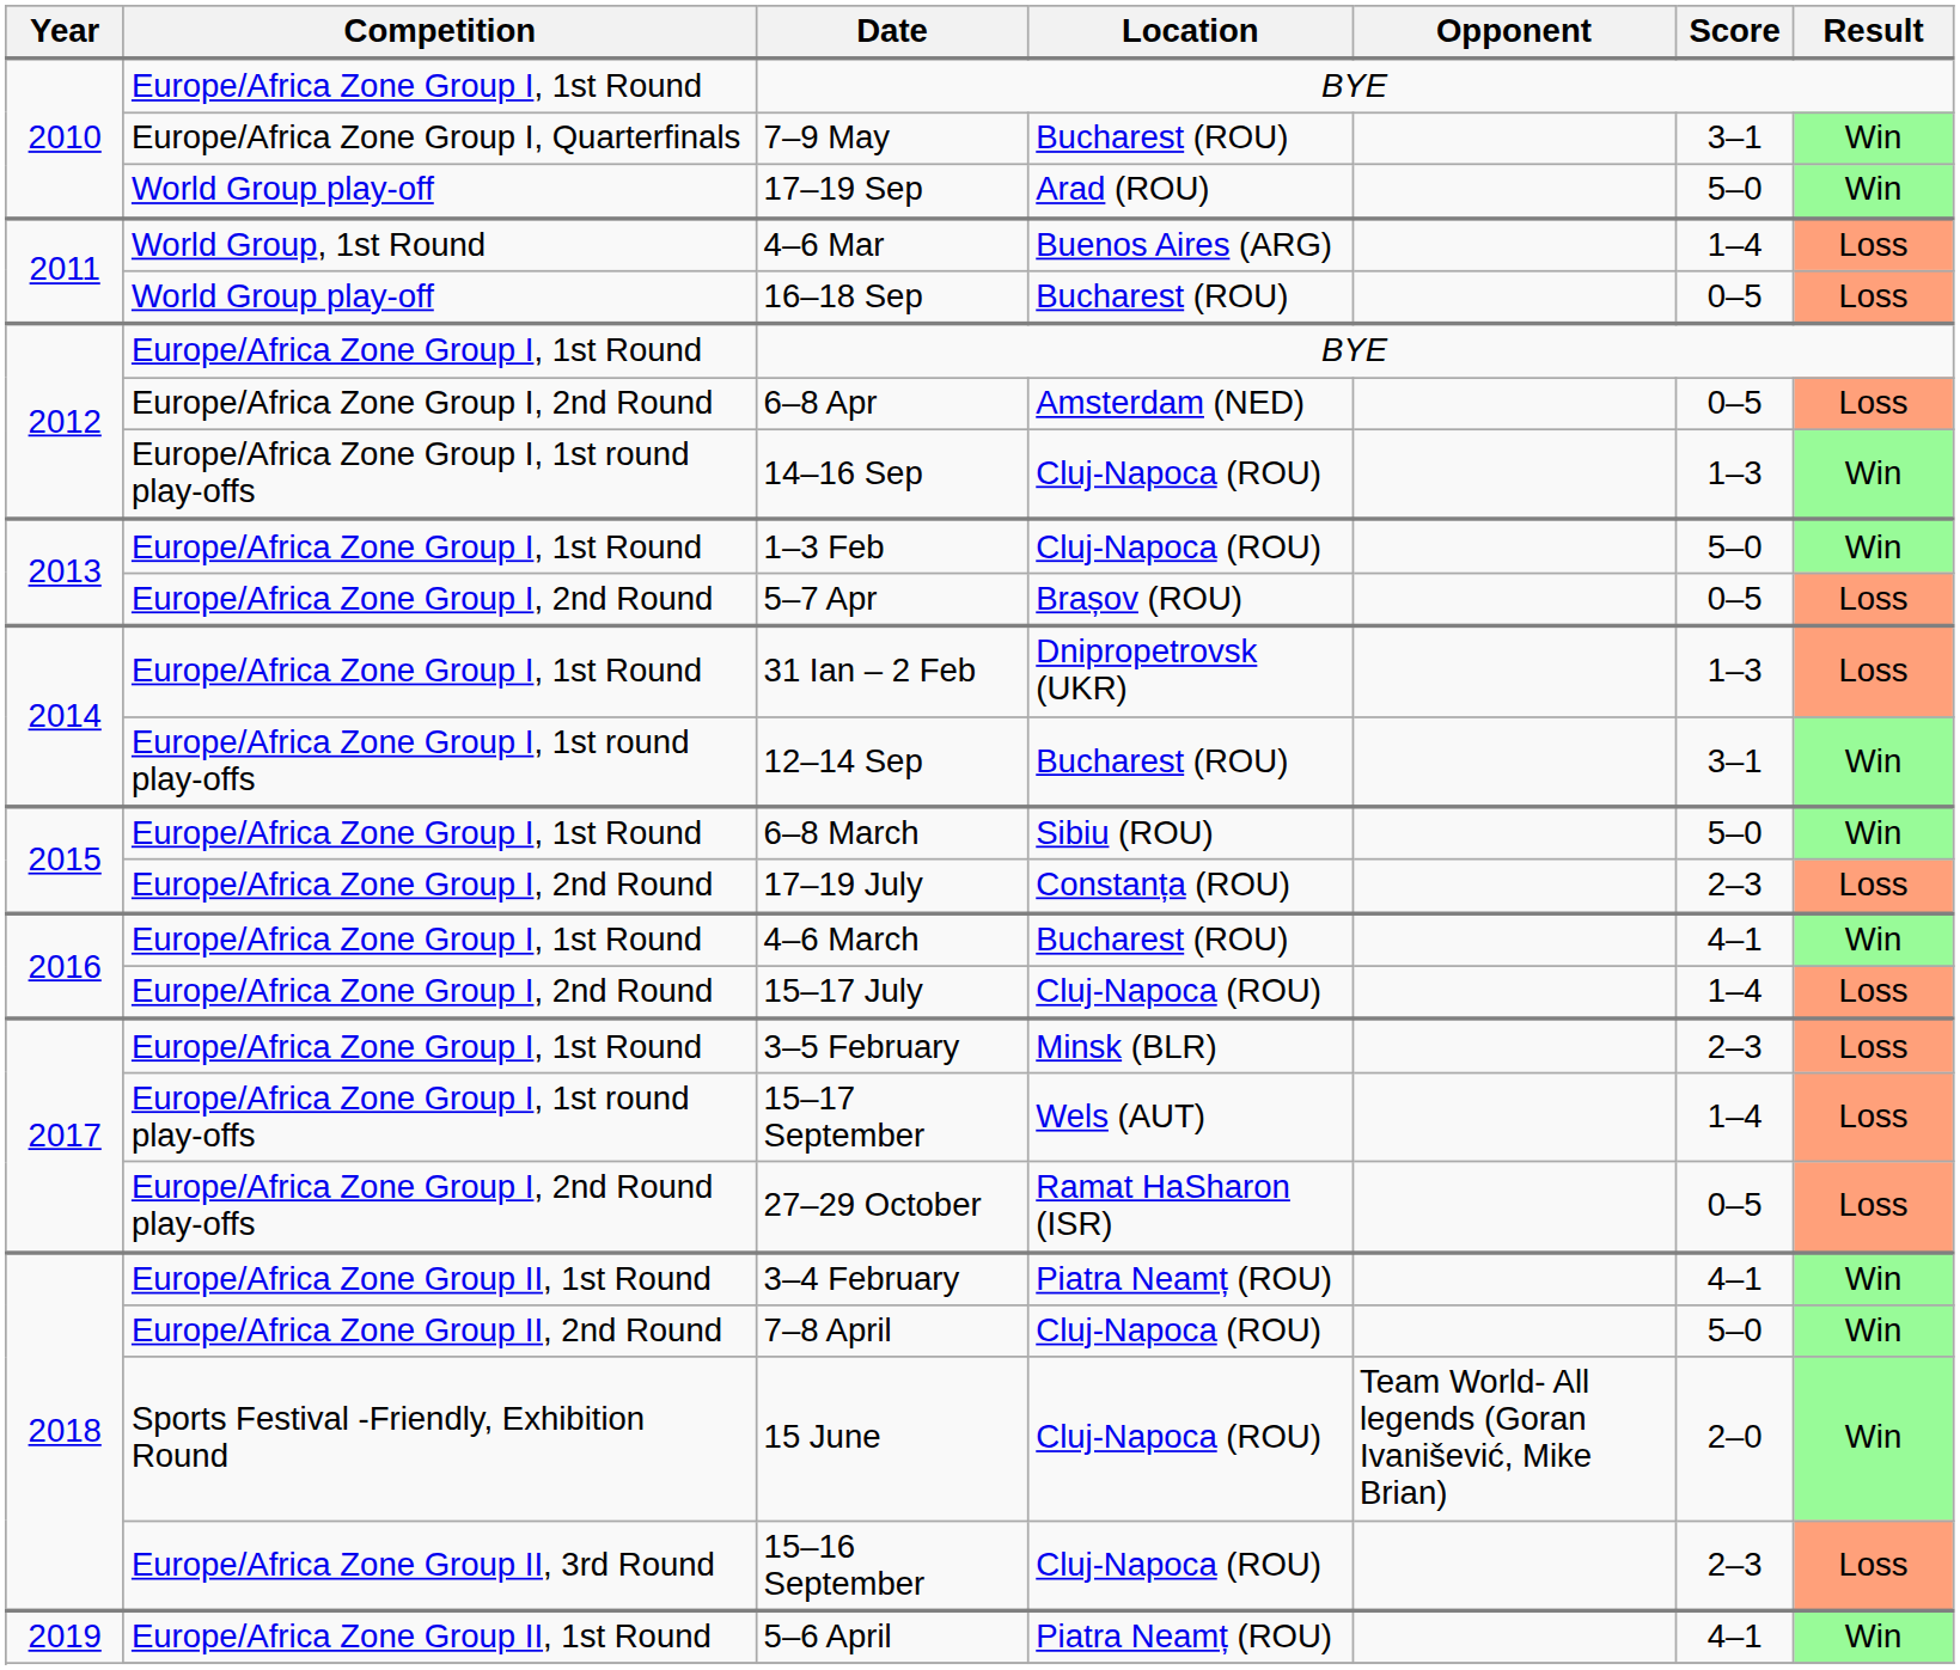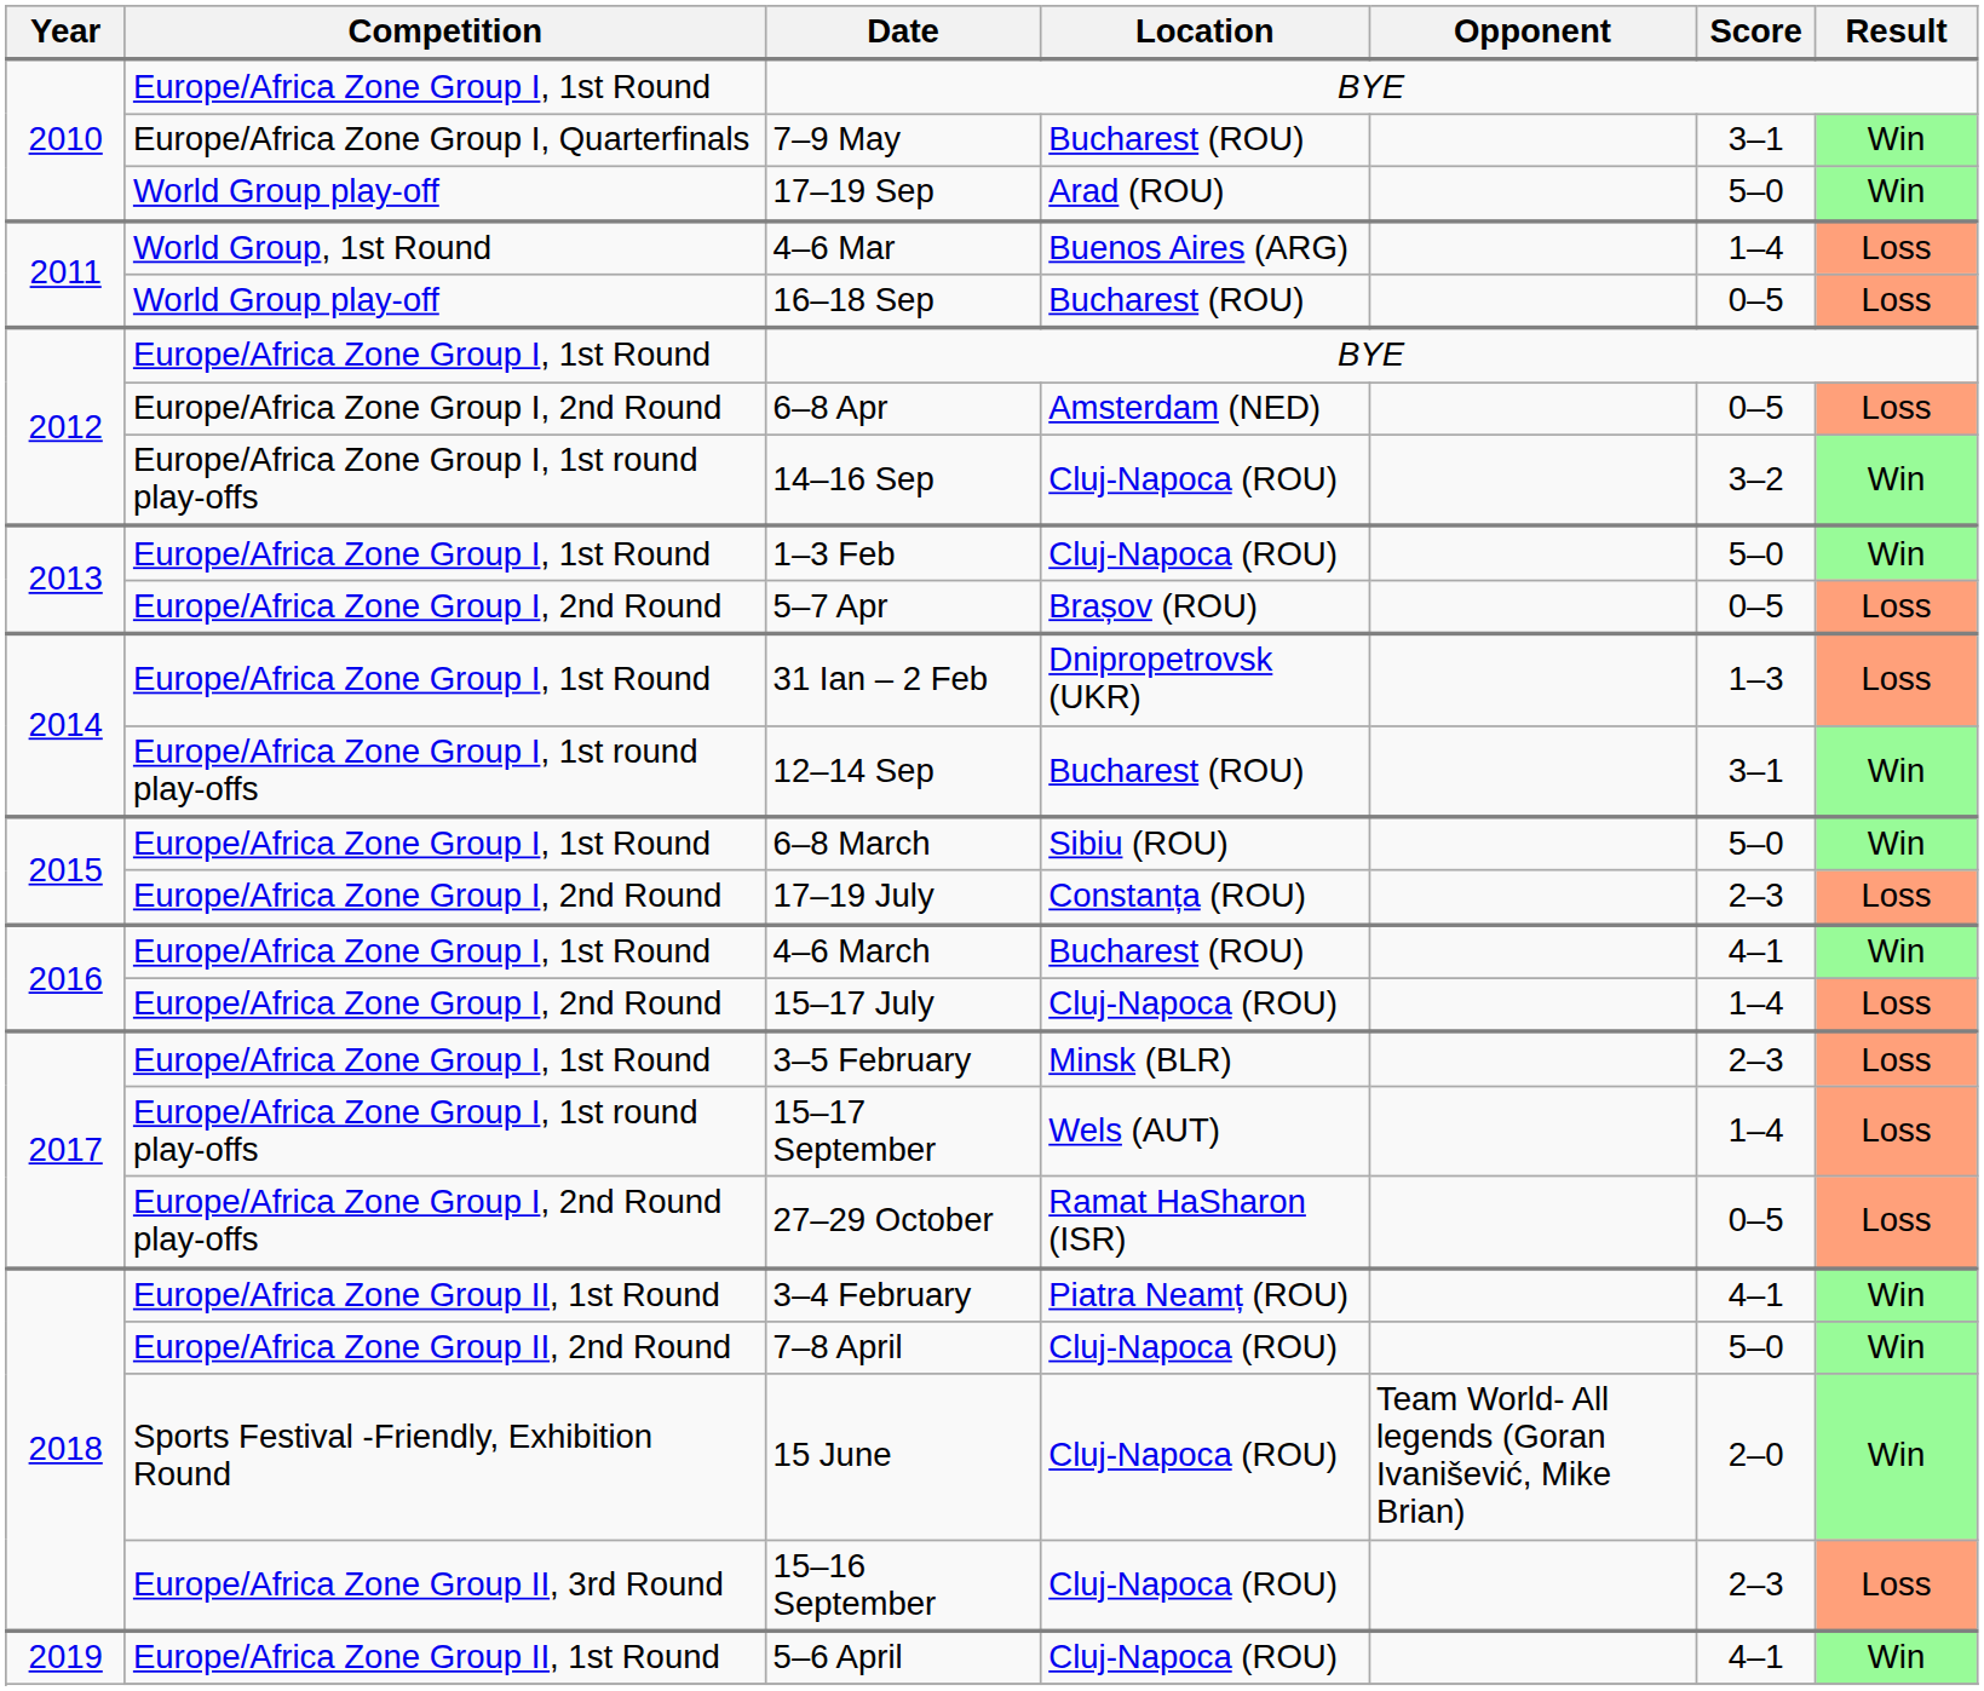 <table class="wikitable">
 <tr>
 <th width="50">Year</th>
 <th width="300">Competition</th>
 <th width="125">Date</th>
 <th width="150">Location</th>
 <th width="150">Opponent</th>
 <th width="50">Score</th>
 <th width="70">Result</th>
 </tr>
 <tr style="border-top:2px solid gray;">
 <td align="center" rowspan="3"><a href='#'>2010</a></td>
 <td><a href='#'>Europe/Africa Zone Group I</a>, 1st Round</td>
 <td colspan="5" align="center"><em>BYE</em></td>
 </tr>
 <tr>
 <td>Europe/Africa Zone Group I, Quarterfinals</td>
 <td>7–9 May</td>
 <td><a href='#'>Bucharest</a> (ROU)</td>
 <td></td>
 <td align="center">3–1</td>
 <td align="center" bgcolor="#98FB98">Win</td>
 </tr>
 <tr>
 <td><a href='#'>World Group play-off</a></td>
 <td>17–19 Sep</td>
 <td><a href='#'>Arad</a> (ROU)</td>
 <td></td>
 <td align="center">5–0</td>
 <td align="center" bgcolor="#98FB98">Win</td>
 </tr>
 <tr style="border-top:2px solid gray;">
 <td align="center" rowspan="2"><a href='#'>2011</a></td>
 <td><a href='#'>World Group</a>, 1st Round</td>
 <td>4–6 Mar</td>
 <td><a href='#'>Buenos Aires</a> (ARG)</td>
 <td></td>
 <td align="center">1–4</td>
 <td align="center" bgcolor="#FFA07A">Loss</td>
 </tr>
 <tr>
 <td><a href='#'>World Group play-off</a></td>
 <td>16–18 Sep</td>
 <td><a href='#'>Bucharest</a> (ROU)</td>
 <td></td>
 <td align="center">0–5</td>
 <td align="center" bgcolor="#FFA07A">Loss</td>
 </tr>
 <tr style="border-top:2px solid gray;">
 <td align="center" rowspan="3"><a href='#'>2012</a></td>
 <td><a href='#'>Europe/Africa Zone Group I</a>, 1st Round</td>
 <td colspan="5" align="center"><em>BYE</em></td>
 </tr>
 <tr>
 <td>Europe/Africa Zone Group I, 2nd Round</td>
 <td>6–8 Apr</td>
 <td><a href='#'>Amsterdam</a> (NED)</td>
 <td></td>
 <td align="center">0–5</td>
 <td align="center" bgcolor="#FFA07A">Loss</td>
 </tr>
 <tr>
 <td>Europe/Africa Zone Group I, 1st round play-offs</td>
 <td>14–16 Sep</td>
 <td><a href='#'>Cluj-Napoca</a> (ROU)</td>
 <td></td>
-<td align="center">1–3</td>
+<td align="center">3–2</td>
 <td align="center" bgcolor="#98FB98">Win</td>
 </tr>
 <tr style="border-top:2px solid gray;">
 <td align="center" rowspan="2"><a href='#'>2013</a></td>
 <td><a href='#'>Europe/Africa Zone Group I</a>, 1st Round</td>
 <td>1–3 Feb</td>
 <td><a href='#'>Cluj-Napoca</a> (ROU)</td>
 <td></td>
 <td align="center">5–0</td>
 <td align="center" bgcolor="#98FB98">Win</td>
 </tr>
 <tr>
 <td><a href='#'>Europe/Africa Zone Group I</a>, 2nd Round</td>
 <td>5–7 Apr</td>
 <td><a href='#'>Brașov</a> (ROU)</td>
 <td></td>
 <td align="center">0–5</td>
 <td align="center" bgcolor="#FFA07A">Loss</td>
 </tr>
 <tr style="border-top:2px solid gray;">
 <td align="center" rowspan="2"><a href='#'>2014</a></td>
 <td><a href='#'>Europe/Africa Zone Group I</a>, 1st Round</td>
 <td>31 Ian – 2 Feb</td>
 <td><a href='#'>Dnipropetrovsk</a> (UKR)</td>
 <td></td>
 <td align="center">1–3</td>
 <td align="center" bgcolor="#FFA07A">Loss</td>
 </tr>
 <tr>
 <td><a href='#'>Europe/Africa Zone Group I</a>, 1st round play-offs</td>
 <td>12–14 Sep</td>
 <td><a href='#'>Bucharest</a> (ROU)</td>
 <td></td>
 <td align="center">3–1</td>
 <td align="center" bgcolor="#98FB98">Win</td>
 </tr>
 <tr style="border-top:2px solid gray;">
 <td align="center" rowspan="2"><a href='#'>2015</a></td>
 <td><a href='#'>Europe/Africa Zone Group I</a>, 1st Round</td>
 <td>6–8 March</td>
 <td><a href='#'>Sibiu</a> (ROU)</td>
 <td></td>
 <td align="center">5–0</td>
 <td align="center" bgcolor="#98FB98">Win</td>
 </tr>
 <tr>
 <td><a href='#'>Europe/Africa Zone Group I</a>, 2nd Round</td>
 <td>17–19 July</td>
 <td><a href='#'>Constanța</a> (ROU)</td>
 <td></td>
 <td align="center">2–3</td>
 <td align="center" bgcolor="#FFA07A">Loss</td>
 </tr>
 <tr style="border-top:2px solid gray;">
 <td align="center" rowspan="2"><a href='#'>2016</a></td>
 <td><a href='#'>Europe/Africa Zone Group I</a>, 1st Round</td>
 <td>4–6 March</td>
 <td><a href='#'>Bucharest</a> (ROU)</td>
 <td></td>
 <td align="center">4–1</td>
 <td align="center" bgcolor="#98FB98">Win</td>
 </tr>
 <tr>
 <td><a href='#'>Europe/Africa Zone Group I</a>, 2nd Round</td>
 <td>15–17 July</td>
 <td><a href='#'>Cluj-Napoca</a> (ROU)</td>
 <td></td>
 <td align="center">1–4</td>
 <td align="center" bgcolor="#FFA07A">Loss</td>
 </tr>
 <tr style="border-top:2px solid gray;">
 <td align="center" rowspan="3"><a href='#'>2017</a></td>
 <td><a href='#'>Europe/Africa Zone Group I</a>, 1st Round</td>
 <td>3–5 February</td>
 <td><a href='#'>Minsk</a> (BLR)</td>
 <td></td>
 <td align="center">2–3</td>
 <td align="center" bgcolor="#FFA07A">Loss</td>
 </tr>
 <tr>
 <td><a href='#'>Europe/Africa Zone Group I</a>, 1st round play-offs</td>
 <td>15–17 September</td>
 <td><a href='#'>Wels</a> (AUT)</td>
 <td></td>
 <td align="center">1–4</td>
 <td align="center" bgcolor="#FFA07A">Loss</td>
 </tr>
 <tr>
 <td><a href='#'>Europe/Africa Zone Group I</a>, 2nd Round play-offs</td>
 <td>27–29 October</td>
 <td><a href='#'>Ramat HaSharon</a> (ISR)</td>
 <td></td>
 <td align="center">0–5</td>
 <td align="center" bgcolor="#FFA07A">Loss</td>
 </tr>
 <tr style="border-top:2px solid gray;">
 <td align="center" rowspan="4"><a href='#'>2018</a></td>
 <td><a href='#'>Europe/Africa Zone Group II</a>, 1st Round</td>
 <td>3–4 February</td>
 <td><a href='#'>Piatra Neamț</a> (ROU)</td>
 <td></td>
 <td align="center">4–1</td>
 <td align="center" bgcolor="#98FB98">Win</td>
 </tr>
 <tr>
 <td><a href='#'>Europe/Africa Zone Group II</a>, 2nd Round</td>
 <td>7–8 April</td>
 <td><a href='#'>Cluj-Napoca</a> (ROU)</td>
 <td></td>
 <td align="center">5–0</td>
 <td align="center" bgcolor="#98FB98">Win</td>
 </tr>
 <tr>
 <td>Sports Festival -Friendly, Exhibition Round</td>
 <td>15 June</td>
 <td><a href='#'>Cluj-Napoca</a> (ROU)</td>
 <td>Team World- All legends (Goran Ivanišević, Mike Brian)</td>
 <td align="center">2–0</td>
 <td align="center" bgcolor="#98FB98">Win</td>
 </tr>
 <tr>
 <td><a href='#'>Europe/Africa Zone Group II</a>, 3rd Round</td>
 <td>15–16 September</td>
 <td><a href='#'>Cluj-Napoca</a> (ROU)</td>
 <td></td>
 <td align="center">2–3</td>
 <td align="center" bgcolor="#FFA07A">Loss</td>
 </tr>
 <tr style="border-top:2px solid gray;">
 <td align="center" rowspan="2"><a href='#'>2019</a></td>
 <td><a href='#'>Europe/Africa Zone Group II</a>, 1st Round</td>
 <td>5–6 April</td>
-<td><a href='#'>Piatra Neamț</a> (ROU)</td>
+<td><a href='#'>Cluj-Napoca</a> (ROU)</td>
 <td></td>
 <td align="center">4–1</td>
 <td align="center" bgcolor="#98FB98">Win</td>
 </tr>
 <tr>
 </tr>
 </table>
